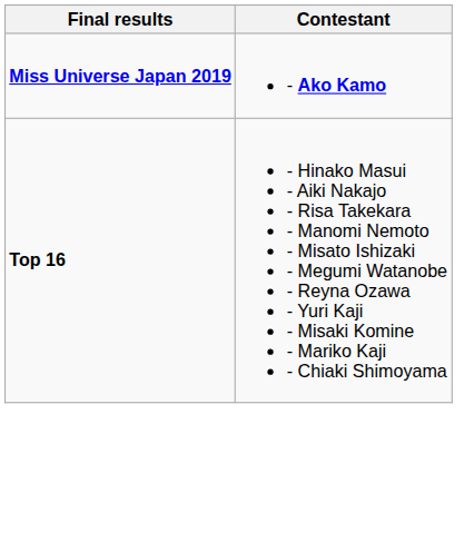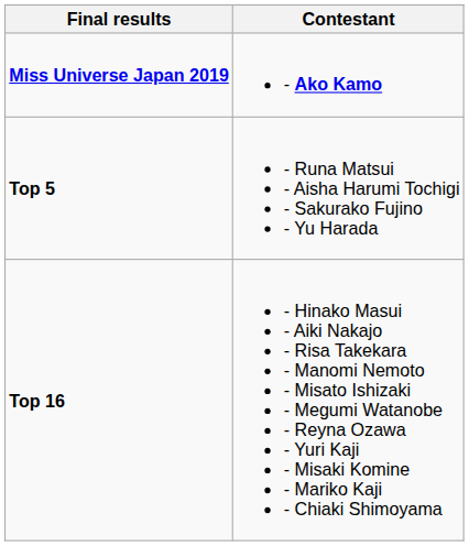 <table class="wikitable unsortable" style="font-size: 95%;">
 <tr>
 <th>Final results</th>
 <th>Contestant</th>
 </tr>
 <tr>
 <td><strong><a href='#'>Miss Universe Japan 2019</a></strong></td>
 <td><br><ul><li><strong></strong> - <strong><a href='#'>Ako Kamo</a></strong></li></ul></td>
 </tr>
 <tr>
+<td><strong>Top 5</strong></td>
+<td><br><ul><li><strong></strong> - Runa Matsui</li><li><strong></strong> - Aisha Harumi Tochigi</li><li><strong></strong> - Sakurako Fujino</li><li><strong></strong> - Yu Harada</li></ul></td>
+</tr>
+<tr>
 <td><strong>Top 16</strong></td>
 <td><br><ul><li><strong></strong> - Hinako Masui</li><li><strong></strong> - Aiki Nakajo</li><li><strong></strong> - Risa Takekara</li><li><strong></strong> - Manomi Nemoto</li><li><strong></strong> - Misato Ishizaki</li><li><strong></strong> - Megumi Watanobe</li><li><strong></strong> - Reyna Ozawa</li><li><strong></strong> - Yuri Kaji</li><li><strong></strong> - Misaki Komine</li><li><strong></strong> - Mariko Kaji</li><li><strong></strong> - Chiaki Shimoyama</li></ul></td>
 </tr>
 </table>
